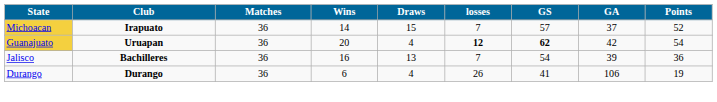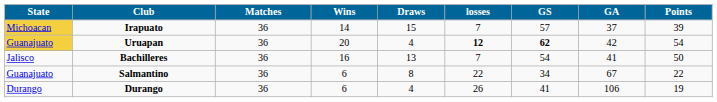 <table align=center border=1 width=80% cellpadding="2" cellspacing="0" style="background: #f9f9f9; border: 1px #aaa solid; border-collapse: collapse; font-size: 90%; text-align: center;">
 <tr align=center bgcolor=#006699 style="color:white;">
 <th width=7%>State</th>
 <th width=15%>Club</th>
 <th width=10%>Matches</th>
 <th width=7%>Wins</th>
 <th width=7%>Draws</th>
 <th width=7%>losses</th>
 <th width=7%>GS</th>
 <th width=7%>GA</th>
 <th width=7%>Points</th>
 </tr>
 <tr>
 <td align=left bgcolor=#f4d03f style="color:white;"><a href='#'>Michoacan</a></td>
 <td><strong>Irapuato</strong></td>
 <td>36</td>
 <td>14</td>
 <td>15</td>
 <td>7</td>
 <td>57</td>
 <td>37</td>
-<td>52</td>
+<td>39</td>
 </tr>
 <tr>
 <td align=left bgcolor=#f4d03f style="color:white;"><a href='#'>Guanajuato</a></td>
 <td><strong> Uruapan	 </strong></td>
 <td>36</td>
 <td>20</td>
 <td>4</td>
 <td><strong>12</strong></td>
 <td><strong>62</strong></td>
 <td>42</td>
 <td>54</td>
 </tr>
 <tr>
 <td align=left><a href='#'>Jalisco</a></td>
 <td><strong> Bachilleres	</strong></td>
 <td>36</td>
 <td>16</td>
 <td>13</td>
 <td>7</td>
 <td>54</td>
-<td>39</td>
+<td>41</td>
+<td>50</td>
+</tr>
+<tr>
+<td align=left><a href='#'>Guanajuato</a></td>
+<td><strong>Salmantino</strong></td>
 <td>36</td>
+<td>6</td>
+<td>8</td>
+<td>22</td>
+<td>34</td>
+<td>67</td>
+<td>22</td>
 </tr>
 <tr>
 <td align=left><a href='#'>Durango</a></td>
 <td><strong> Durango</strong></td>
 <td>36</td>
 <td>6</td>
 <td>4</td>
 <td>26</td>
 <td>41</td>
 <td>106</td>
 <td>19</td>
 </tr>
 </table>
